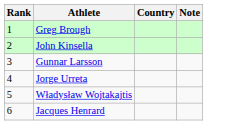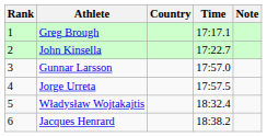 <table class="wikitable sortable">
 <tr>
 <th>Rank</th>
 <th>Athlete</th>
 <th>Country</th>
+<th>Time</th>
 <th>Note</th>
 </tr>
 <tr bgcolor=#CCFFCC>
 <td>1</td>
 <td><a href='#'>Greg Brough</a></td>
 <td></td>
+<td>17:17.1</td>
 <td></td>
 </tr>
 <tr bgcolor=#CCFFCC>
 <td>2</td>
 <td><a href='#'>John Kinsella</a></td>
 <td></td>
+<td>17:22.7</td>
 <td></td>
 </tr>
 <tr>
 <td>3</td>
 <td><a href='#'>Gunnar Larsson</a></td>
 <td></td>
+<td>17:57.0</td>
 <td></td>
 </tr>
 <tr>
 <td>4</td>
 <td><a href='#'>Jorge Urreta</a></td>
 <td></td>
+<td>17:57.5</td>
 <td></td>
 </tr>
 <tr>
 <td>5</td>
 <td><a href='#'>Władysław Wojtakajtis</a></td>
 <td></td>
+<td>18:32.4</td>
 <td></td>
 </tr>
 <tr>
 <td>6</td>
 <td><a href='#'>Jacques Henrard</a></td>
 <td></td>
+<td>18:38.2</td>
 <td></td>
 </tr>
 </table>
